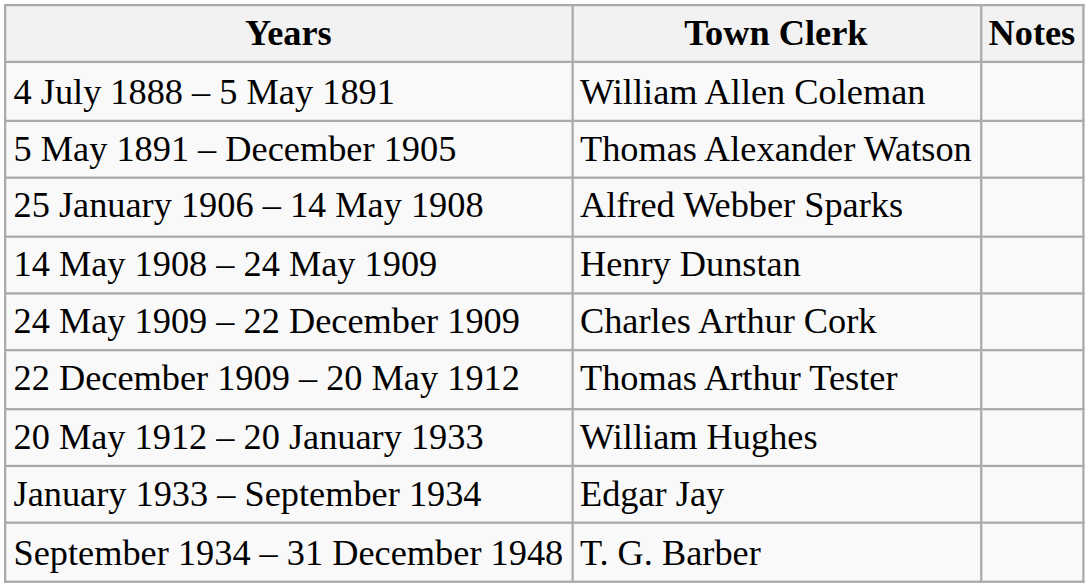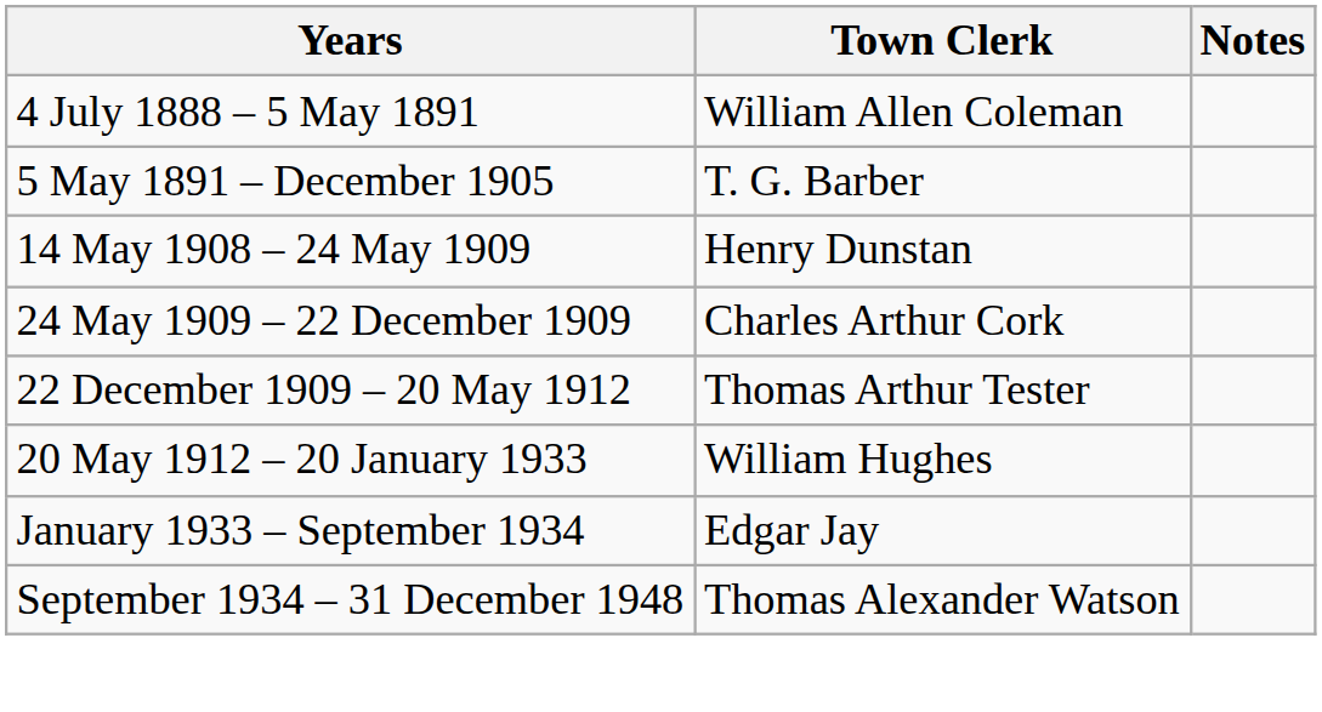 <table class="wikitable">
 <tr>
 <th>Years</th>
 <th>Town Clerk</th>
 <th>Notes</th>
 </tr>
 <tr>
 <td>4 July 1888 – 5 May 1891</td>
 <td>William Allen Coleman</td>
 <td></td>
 </tr>
 <tr>
 <td>5 May 1891 – December 1905</td>
-<td>Thomas Alexander Watson</td>
-<td></td>
-</tr>
-<tr>
-<td>25 January 1906 – 14 May 1908</td>
-<td>Alfred Webber Sparks</td>
+<td>T. G. Barber</td>
 <td></td>
 </tr>
 <tr>
 <td>14 May 1908 – 24 May 1909</td>
 <td>Henry Dunstan</td>
 <td></td>
 </tr>
 <tr>
 <td>24 May 1909 – 22 December 1909</td>
 <td>Charles Arthur Cork</td>
 <td></td>
 </tr>
 <tr>
 <td>22 December 1909 – 20 May 1912</td>
 <td>Thomas Arthur Tester</td>
 <td></td>
 </tr>
 <tr>
 <td>20 May 1912 – 20 January 1933</td>
 <td>William Hughes</td>
 <td></td>
 </tr>
 <tr>
 <td>January 1933 – September 1934</td>
 <td>Edgar Jay</td>
 <td></td>
 </tr>
 <tr>
 <td>September 1934 – 31 December 1948</td>
-<td>T. G. Barber</td>
+<td>Thomas Alexander Watson</td>
 <td></td>
 </tr>
 </table>
